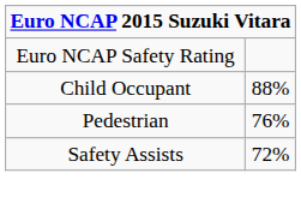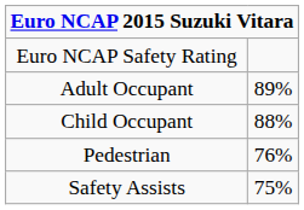 <table class="wikitable" style="text-align:center">
 <tr>
 <td colspan="2"><strong><a href='#'>Euro NCAP</a> 2015 Suzuki Vitara</strong></td>
 </tr>
 <tr>
 <td>Euro NCAP Safety Rating</td>
 <td></td>
+</tr>
+<tr>
+<td>Adult Occupant</td>
+<td>89%</td>
 </tr>
 <tr>
 <td>Child Occupant</td>
 <td>88%</td>
 </tr>
 <tr>
 <td>Pedestrian</td>
 <td>76%</td>
 </tr>
 <tr>
 <td>Safety Assists</td>
-<td>72%</td>
+<td>75%</td>
 </tr>
 </table>
